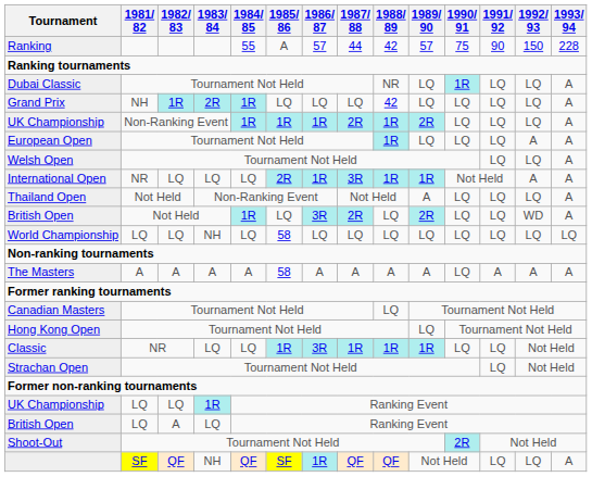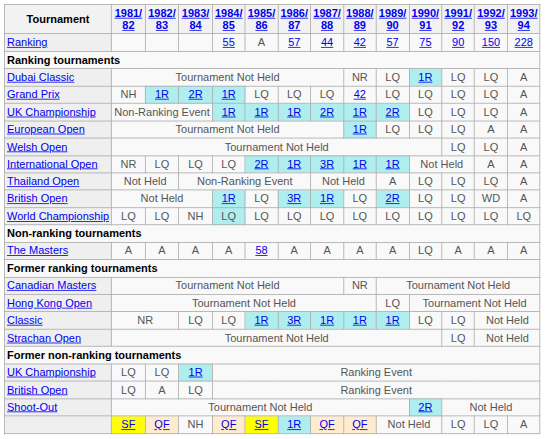 <table class="wikitable" style="font-size:85%">
 <tr>
 <th>Tournament</th>
 <th><a href='#'>1981/<br>82</a></th>
 <th><a href='#'>1982/<br>83</a></th>
 <th><a href='#'>1983/<br>84</a></th>
 <th><a href='#'>1984/<br>85</a></th>
 <th><a href='#'>1985/<br>86</a></th>
 <th><a href='#'>1986/<br>87</a></th>
 <th><a href='#'>1987/<br>88</a></th>
 <th><a href='#'>1988/<br>89</a></th>
 <th><a href='#'>1989/<br>90</a></th>
 <th><a href='#'>1990/<br>91</a></th>
 <th><a href='#'>1991/<br>92</a></th>
 <th><a href='#'>1992/<br>93</a></th>
 <th><a href='#'>1993/<br>94</a></th>
 </tr>
 <tr>
 <td style="background:#EFEFEF;"><a href='#'>Ranking</a></td>
 <td align="center"></td>
 <td style="text-align:center;"></td>
 <td style="text-align:center;"></td>
 <td align="center"><a href='#'>55</a></td>
 <td style="text-align:center; color:#555555;">A</td>
 <td align="center"><a href='#'>57</a></td>
 <td align="center"><a href='#'>44</a></td>
 <td align="center"><a href='#'>42</a></td>
 <td align="center"><a href='#'>57</a></td>
 <td align="center"><a href='#'>75</a></td>
 <td align="center"><a href='#'>90</a></td>
 <td align="center"><a href='#'>150</a></td>
 <td align="center"><a href='#'>228</a></td>
 </tr>
 <tr>
 <td colspan="50"><strong>Ranking tournaments</strong></td>
 </tr>
 <tr>
 <td style="background:#EFEFEF;"><a href='#'>Dubai Classic</a></td>
 <td align="center" colspan="7" style="color:#555555;">Tournament Not Held</td>
 <td style="text-align:center; color:#555555;">NR</td>
 <td style="text-align:center; color:#555555;">LQ</td>
 <td style="text-align:center; background:#afeeee;"><a href='#'>1R</a></td>
 <td style="text-align:center; color:#555555;">LQ</td>
 <td style="text-align:center; color:#555555;">LQ</td>
 <td style="text-align:center; color:#555555;">A</td>
 </tr>
 <tr>
 <td style="background:#EFEFEF;"><a href='#'>Grand Prix</a></td>
 <td align="center" style="color:#555555;">NH</td>
 <td align="center" style="background:#afeeee;"><a href='#'>1R</a></td>
 <td align="center" style="background:#afeeee;"><a href='#'>2R</a></td>
 <td align="center" style="background:#afeeee;"><a href='#'>1R</a></td>
 <td align="center" style="color:#555555;">LQ</td>
 <td align="center" style="color:#555555;">LQ</td>
 <td align="center" style="color:#555555;">LQ</td>
 <td align="center"><a href='#'>42</a></td>
 <td align="center" style="color:#555555;">LQ</td>
 <td align="center" style="color:#555555;">LQ</td>
 <td align="center" style="color:#555555;">LQ</td>
 <td align="center" style="color:#555555;">LQ</td>
 <td align="center" style="color:#555555;">A</td>
 </tr>
 <tr>
 <td style="background:#EFEFEF;"><a href='#'>UK Championship</a></td>
 <td align="center" colspan="3" style="color:#555555;">Non-Ranking Event</td>
 <td style="text-align:center; background:#afeeee;"><a href='#'>1R</a></td>
 <td style="text-align:center; background:#afeeee;"><a href='#'>1R</a></td>
 <td style="text-align:center; background:#afeeee;"><a href='#'>1R</a></td>
 <td style="text-align:center; background:#afeeee;"><a href='#'>2R</a></td>
 <td style="text-align:center; background:#afeeee;"><a href='#'>1R</a></td>
 <td align="center" style="background:#afeeee;"><a href='#'>2R</a></td>
 <td style="text-align:center; color:#555555;">LQ</td>
 <td style="text-align:center; color:#555555;">LQ</td>
 <td style="text-align:center; color:#555555;">LQ</td>
 <td style="text-align:center; color:#555555;">A</td>
 </tr>
 <tr>
 <td style="background:#EFEFEF;"><a href='#'>European Open</a></td>
 <td align="center" colspan="7" style="color:#555555;">Tournament Not Held</td>
 <td align="center" style="background:#afeeee;"><a href='#'>1R</a></td>
 <td align="center" style="color:#555555;">LQ</td>
 <td align="center" style="color:#555555;">LQ</td>
 <td align="center" style="color:#555555;">LQ</td>
 <td align="center" style="color:#555555;">A</td>
 <td align="center" style="color:#555555;">A</td>
 </tr>
 <tr>
 <td style="background:#EFEFEF;"><a href='#'>Welsh Open</a></td>
 <td align="center" colspan="10" style="color:#555555;">Tournament Not Held</td>
 <td align="center" style="color:#555555;">LQ</td>
 <td align="center" style="color:#555555;">LQ</td>
 <td align="center" style="color:#555555;">A</td>
 </tr>
 <tr>
 <td style="background:#EFEFEF;"><a href='#'>International Open</a></td>
 <td align="center" style="color:#555555;">NR</td>
 <td align="center" style="color:#555555;">LQ</td>
 <td align="center" style="color:#555555;">LQ</td>
 <td align="center" style="color:#555555;">LQ</td>
 <td align="center" style="background:#afeeee;"><a href='#'>2R</a></td>
 <td align="center" style="background:#afeeee;"><a href='#'>1R</a></td>
 <td align="center" style="background:#afeeee;"><a href='#'>3R</a></td>
 <td align="center" style="background:#afeeee;"><a href='#'>1R</a></td>
 <td align="center" style="background:#afeeee;"><a href='#'>1R</a></td>
 <td align="center" colspan="2" style="color:#555555;">Not Held</td>
 <td align="center" style="color:#555555;">A</td>
 <td align="center" style="color:#555555;">A</td>
 </tr>
 <tr>
 <td style="background:#EFEFEF;"><a href='#'>Thailand Open</a></td>
 <td align="center" colspan="2" style="color:#555555;">Not Held</td>
 <td align="center" colspan="4" style="color:#555555;">Non-Ranking Event</td>
 <td align="center" colspan="2" style="color:#555555;">Not Held</td>
 <td style="text-align:center; color:#555555;">A</td>
 <td align="center" style="color:#555555;">LQ</td>
 <td align="center" style="color:#555555;">LQ</td>
 <td align="center" style="color:#555555;">LQ</td>
 <td align="center" style="color:#555555;">A</td>
 </tr>
 <tr>
 <td style="background:#EFEFEF;"><a href='#'>British Open</a></td>
 <td align="center" colspan="3" style="color:#555555;">Not Held</td>
 <td align="center" style="background:#afeeee;"><a href='#'>1R</a></td>
 <td align="center" style="color:#555555;">LQ</td>
 <td align="center" style="background:#afeeee;"><a href='#'>3R</a></td>
-<td style="text-align:center; background:#afeeee;"><a href='#'>2R</a></td>
+<td align="center" style="background:#afeeee;"><a href='#'>1R</a></td>
 <td align="center" style="color:#555555;">LQ</td>
 <td align="center" style="background:#afeeee;"><a href='#'>2R</a></td>
 <td align="center" style="color:#555555;">LQ</td>
 <td align="center" style="color:#555555;">LQ</td>
 <td align="center" style="color:#555555;">WD</td>
 <td align="center" style="color:#555555;">A</td>
 </tr>
 <tr>
 <td style="background:#EFEFEF;"><a href='#'>World Championship</a></td>
 <td style="text-align:center; color:#555555;">LQ</td>
 <td style="text-align:center; color:#555555;">LQ</td>
 <td align="center" style="color:#555555;">NH</td>
+<td style="background: paleturquoise; text-align:center; color:#555555;">LQ</td>
 <td style="text-align:center; color:#555555;">LQ</td>
-<td align="center"><a href='#'>58</a></td>
 <td style="text-align:center; color:#555555;">LQ</td>
 <td style="text-align:center; color:#555555;">LQ</td>
 <td style="text-align:center; color:#555555;">LQ</td>
 <td style="text-align:center; color:#555555;">LQ</td>
 <td style="text-align:center; color:#555555;">LQ</td>
 <td style="text-align:center; color:#555555;">LQ</td>
 <td style="text-align:center; color:#555555;">LQ</td>
 <td style="text-align:center; color:#555555;">LQ</td>
 </tr>
 <tr>
 <td colspan="50"><strong>Non-ranking tournaments</strong></td>
 </tr>
 <tr>
 <td style="background:#EFEFEF;"><a href='#'>The Masters</a></td>
 <td style="text-align:center; color:#555555;">A</td>
 <td style="text-align:center; color:#555555;">A</td>
 <td style="text-align:center; color:#555555;">A</td>
 <td style="text-align:center; color:#555555;">A</td>
 <td align="center"><a href='#'>58</a></td>
 <td style="text-align:center; color:#555555;">A</td>
 <td style="text-align:center; color:#555555;">A</td>
 <td style="text-align:center; color:#555555;">A</td>
 <td style="text-align:center; color:#555555;">A</td>
 <td style="text-align:center; color:#555555;">LQ</td>
 <td style="text-align:center; color:#555555;">A</td>
 <td style="text-align:center; color:#555555;">A</td>
 <td style="text-align:center; color:#555555;">A</td>
 </tr>
 <tr>
 <td colspan="50"><strong>Former ranking tournaments</strong></td>
 </tr>
 <tr>
 <td style="background:#EFEFEF;"><a href='#'>Canadian Masters</a></td>
 <td align="center" colspan="7" style="color:#555555;">Tournament Not Held</td>
-<td align="center" style="color:#555555;">LQ</td>
+<td style="text-align:center; color:#555555;">NR</td>
 <td align="center" colspan="5" style="color:#555555;">Tournament Not Held</td>
 </tr>
 <tr>
 <td style="background:#EFEFEF;"><a href='#'>Hong Kong Open</a></td>
 <td align="center" colspan="8" style="color:#555555;">Tournament Not Held</td>
 <td align="center" style="color:#555555;">LQ</td>
 <td align="center" colspan="4" style="color:#555555;">Tournament Not Held</td>
 </tr>
 <tr>
 <td style="background:#EFEFEF;"><a href='#'>Classic</a></td>
 <td align="center" colspan="2" style="color:#555555;">NR</td>
 <td align="center" style="color:#555555;">LQ</td>
 <td align="center" style="color:#555555;">LQ</td>
 <td align="center" style="background:#afeeee;"><a href='#'>1R</a></td>
 <td align="center" style="background:#afeeee;"><a href='#'>3R</a></td>
 <td align="center" style="background:#afeeee;"><a href='#'>1R</a></td>
 <td align="center" style="background:#afeeee;"><a href='#'>1R</a></td>
 <td align="center" style="background:#afeeee;"><a href='#'>1R</a></td>
 <td align="center" style="color:#555555;">LQ</td>
 <td align="center" style="color:#555555;">LQ</td>
 <td align="center" colspan="2" style="color:#555555;">Not Held</td>
 </tr>
 <tr>
 <td style="background:#EFEFEF;"><a href='#'>Strachan Open</a></td>
 <td align="center" colspan="10" style="color:#555555;">Tournament Not Held</td>
 <td align="center" style="color:#555555;">LQ</td>
 <td align="center" colspan="2" style="color:#555555;">Not Held</td>
 </tr>
 <tr>
 <td colspan="50"><strong>Former non-ranking tournaments</strong></td>
 </tr>
 <tr>
 <td style="background:#EFEFEF;"><a href='#'>UK Championship</a></td>
 <td align="center" style="color:#555555;">LQ</td>
 <td align="center" style="color:#555555;">LQ</td>
 <td align="center" style="background:#afeeee;"><a href='#'>1R</a></td>
 <td style="text-align:center; color:#555555;" colspan="10">Ranking Event</td>
 </tr>
 <tr>
 <td style="background:#EFEFEF;"><a href='#'>British Open</a></td>
 <td align="center" style="color:#555555;">LQ</td>
 <td align="center" style="color:#555555;">A</td>
 <td align="center" style="color:#555555;">LQ</td>
 <td style="text-align:center; color:#555555;" colspan="10">Ranking Event</td>
 </tr>
 <tr>
 <td style="background:#EFEFEF;"><a href='#'>Shoot-Out</a></td>
 <td align="center" colspan="9" style="color:#555555;">Tournament Not Held</td>
 <td align="center" style="background:#afeeee;"><a href='#'>2R</a></td>
 <td align="center" colspan="3" style="color:#555555;">Not Held</td>
 </tr>
 <tr>
 <td style="background:#EFEFEF;"></td>
 <td style="text-align:center; background:yellow;"><a href='#'>SF</a></td>
 <td style="text-align:center; background:#ffebcd;"><a href='#'>QF</a></td>
 <td align="center" style="color:#555555;">NH</td>
 <td style="text-align:center; background:#ffebcd;"><a href='#'>QF</a></td>
 <td style="text-align:center; background:yellow;"><a href='#'>SF</a></td>
 <td style="text-align:center; background:#afeeee;"><a href='#'>1R</a></td>
 <td style="text-align:center; background:#ffebcd;"><a href='#'>QF</a></td>
 <td style="text-align:center; background:#ffebcd;"><a href='#'>QF</a></td>
 <td style="text-align:center; color:#555555;" colspan="2">Not Held</td>
 <td align="center" style="color:#555555;">LQ</td>
 <td align="center" style="color:#555555;">LQ</td>
 <td align="center" style="color:#555555;">A</td>
 </tr>
 </table>
